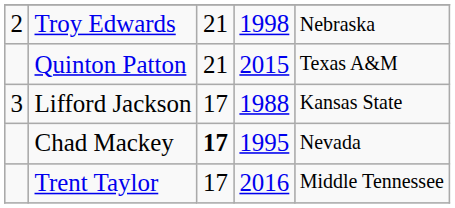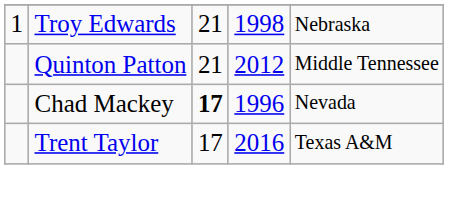 <table class="wikitable">
 <tr>
 </tr>
 <tr>
-<td>2</td>
+<td>1</td>
 <td><a href='#'>Troy Edwards</a></td>
 <td>21</td>
 <td><a href='#'>1998</a></td>
 <td style="font-size:80%;">Nebraska</td>
 </tr>
 <tr>
 <td></td>
 <td><a href='#'>Quinton Patton</a></td>
 <td>21</td>
-<td><a href='#'>2015</a></td>
-<td style="font-size:80%;">Texas A&M</td>
-</tr>
-<tr>
-<td>3</td>
-<td>Lifford Jackson</td>
-<td>17</td>
-<td><a href='#'>1988</a></td>
-<td style="font-size:80%;">Kansas State</td>
+<td><a href='#'>2012</a></td>
+<td style="font-size:80%;">Middle Tennessee</td>
 </tr>
 <tr>
 <td></td>
 <td>Chad Mackey</td>
 <td><strong>17</strong></td>
-<td><a href='#'>1995</a></td>
+<td><a href='#'>1996</a></td>
 <td style="font-size:80%;">Nevada</td>
 </tr>
 <tr>
 <td></td>
 <td><a href='#'>Trent Taylor</a></td>
 <td>17</td>
 <td><a href='#'>2016</a></td>
-<td style="font-size:80%;">Middle Tennessee</td>
+<td style="font-size:80%;">Texas A&M</td>
 </tr>
 </table>
